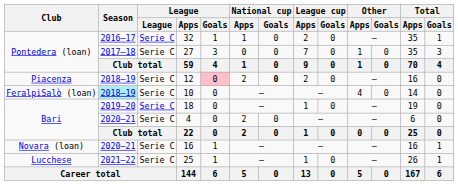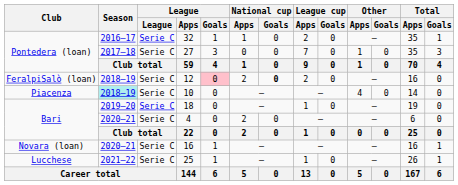 <table class="wikitable" style="text-align: center;">
 <tr>
 <th rowspan="2">Club</th>
 <th rowspan="2">Season</th>
 <th colspan="3">League</th>
 <th colspan="2">National cup</th>
 <th colspan="2">League cup</th>
 <th colspan="2">Other</th>
 <th colspan="2">Total</th>
 </tr>
 <tr>
 <th>League</th>
 <th>Apps</th>
 <th>Goals</th>
 <th>Apps</th>
 <th>Goals</th>
 <th>Apps</th>
 <th>Goals</th>
 <th>Apps</th>
 <th>Goals</th>
 <th>Apps</th>
 <th>Goals</th>
 </tr>
 <tr>
 <td rowspan="3"><a href='#'>Pontedera</a> (loan)</td>
 <td><a href='#'>2016–17</a></td>
 <td><a href='#'>Serie C</a></td>
 <td>32</td>
 <td>1</td>
 <td>1</td>
 <td>0</td>
 <td>2</td>
 <td>0</td>
 <td colspan="2">—</td>
 <td>35</td>
 <td>1</td>
 </tr>
 <tr>
 <td><a href='#'>2017–18</a></td>
 <td>Serie C</td>
 <td>27</td>
 <td>3</td>
 <td>0</td>
 <td>0</td>
 <td>7</td>
 <td>0</td>
 <td>1</td>
 <td>0</td>
 <td>35</td>
 <td>3</td>
 </tr>
 <tr>
 <th colspan="2">Club total</th>
 <th>59</th>
 <th>4</th>
 <th>1</th>
 <th>0</th>
 <th>9</th>
 <th>0</th>
 <th>1</th>
 <th>0</th>
 <th>70</th>
 <th>4</th>
 </tr>
 <tr>
-<td><a href='#'>Piacenza</a></td>
+<td><a href='#'>FeralpiSalò</a> (loan)</td>
 <td><a href='#'>2018–19</a></td>
 <td>Serie C</td>
 <td>12</td>
 <td style="background: pink;">0</td>
 <td>2</td>
 <td><strong>0</strong></td>
 <td>2</td>
 <td>0</td>
 <td colspan="2">—</td>
 <td>16</td>
 <td>0</td>
 </tr>
 <tr>
-<td><a href='#'>FeralpiSalò</a> (loan)</td>
+<td><a href='#'>Piacenza</a></td>
 <td style="background: paleturquoise;"><a href='#'>2018–19</a></td>
 <td>Serie C</td>
 <td>10</td>
 <td>0</td>
 <td colspan="2">—</td>
 <td colspan="2">—</td>
 <td>4</td>
 <td>0</td>
 <td>14</td>
 <td>0</td>
 </tr>
 <tr>
 <td rowspan="3"><a href='#'>Bari</a></td>
 <td><a href='#'>2019–20</a></td>
 <td><a href='#'>Serie C</a></td>
 <td>18</td>
 <td>0</td>
 <td colspan="2">—</td>
 <td>1</td>
 <td>0</td>
 <td colspan="2">—</td>
 <td>19</td>
 <td>0</td>
 </tr>
 <tr>
 <td><a href='#'>2020–21</a></td>
 <td>Serie C</td>
 <td>4</td>
 <td>0</td>
 <td>2</td>
 <td>0</td>
 <td colspan="2">—</td>
 <td colspan="2">—</td>
 <td>6</td>
 <td>0</td>
 </tr>
 <tr>
 <th colspan="2">Club total</th>
 <th>22</th>
 <th>0</th>
 <th>2</th>
 <th>0</th>
 <th>1</th>
 <th>0</th>
 <th>0</th>
 <th>0</th>
 <th>25</th>
 <th>0</th>
 </tr>
 <tr>
 <td><a href='#'>Novara</a> (loan)</td>
 <td><a href='#'>2020–21</a></td>
 <td>Serie C</td>
 <td>16</td>
 <td>1</td>
 <td colspan="2">—</td>
 <td colspan="2">—</td>
 <td colspan="2">—</td>
 <td>16</td>
 <td>1</td>
 </tr>
 <tr>
 <td><a href='#'>Lucchese</a></td>
 <td><a href='#'>2021–22</a></td>
 <td>Serie C</td>
 <td>25</td>
 <td>1</td>
 <td colspan="2">—</td>
 <td>1</td>
 <td>0</td>
 <td colspan="2">—</td>
 <td>26</td>
 <td>1</td>
 </tr>
 <tr>
 <th colspan="3">Career total</th>
 <th>144</th>
 <th>6</th>
 <th>5</th>
 <th>0</th>
 <th>13</th>
 <th>0</th>
 <th>5</th>
 <th>0</th>
 <th>167</th>
 <th>6</th>
 </tr>
 </table>
